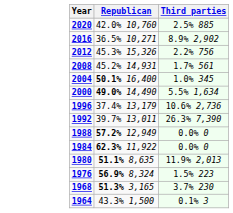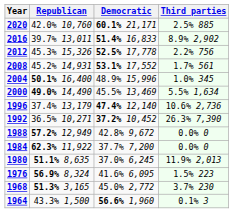 <table class="wikitable" style="float:right; font-size:95%;">
 <tr bgcolor=lightgrey>
 <th>Year</th>
 <th><a href='#'>Republican</a></th>
+<th><a href='#'>Democratic</a></th>
 <th><a href='#'>Third parties</a></th>
 </tr>
 <tr>
 <td style="text-align:center;" ><strong><a href='#'>2020</a></strong></td>
 <td style="text-align:center;" >42.0% <em>10,760</em></td>
+<td style="text-align:center;" ><strong>60.1%</strong> <em>21,171</em></td>
 <td style="text-align:center; background:honeyDew;">2.5% <em>885</em></td>
 </tr>
 <tr>
 <td style="text-align:center;" ><strong><a href='#'>2016</a></strong></td>
-<td style="text-align:center;" >36.5% <em>10,271</em></td>
+<td style="text-align:center;" >39.7% <em>13,011</em></td>
+<td style="text-align:center;" ><strong>51.4%</strong> <em>16,833</em></td>
 <td style="text-align:center; background:honeyDew;">8.9% <em>2,902</em></td>
 </tr>
 <tr>
 <td style="text-align:center;" ><strong><a href='#'>2012</a></strong></td>
 <td style="text-align:center;" >45.3% <em>15,326</em></td>
+<td style="text-align:center;" ><strong>52.5%</strong> <em>17,778</em></td>
 <td style="text-align:center; background:honeyDew;">2.2% <em>756</em></td>
 </tr>
 <tr>
 <td style="text-align:center;" ><strong><a href='#'>2008</a></strong></td>
 <td style="text-align:center;" >45.2% <em>14,931</em></td>
+<td style="text-align:center;" ><strong>53.1%</strong> <em>17,552</em></td>
 <td style="text-align:center; background:honeyDew;">1.7% <em>561</em></td>
 </tr>
 <tr>
 <td style="text-align:center;" ><strong><a href='#'>2004</a></strong></td>
 <td style="text-align:center;" ><strong>50.1%</strong> <em>16,400</em></td>
+<td style="text-align:center;" >48.9% <em>15,996</em></td>
 <td style="text-align:center; background:honeyDew;">1.0% <em>345</em></td>
 </tr>
 <tr>
 <td style="text-align:center;" ><strong><a href='#'>2000</a></strong></td>
 <td style="text-align:center;" ><strong>49.0%</strong> <em>14,490</em></td>
+<td style="text-align:center;" >45.5% <em>13,469</em></td>
 <td style="text-align:center; background:honeyDew;">5.5% <em>1,634</em></td>
 </tr>
 <tr>
 <td style="text-align:center;" ><strong><a href='#'>1996</a></strong></td>
 <td style="text-align:center;" >37.4% <em>13,179</em></td>
+<td style="text-align:center;" ><strong>47.4%</strong> <em>12,140</em></td>
 <td style="text-align:center; background:honeyDew;">10.6% <em>2,736</em></td>
 </tr>
 <tr>
 <td style="text-align:center;" ><strong><a href='#'>1992</a></strong></td>
-<td style="text-align:center;" >39.7% <em>13,011</em></td>
+<td style="text-align:center;" >36.5% <em>10,271</em></td>
+<td style="text-align:center;" ><strong>37.2%</strong> <em>10,452</em></td>
 <td style="text-align:center; background:honeyDew;">26.3% <em>7,390</em></td>
 </tr>
 <tr>
 <td style="text-align:center;" ><strong><a href='#'>1988</a></strong></td>
 <td style="text-align:center;" ><strong>57.2%</strong> <em>12,949</em></td>
+<td style="text-align:center;" >42.8% <em>9,672</em></td>
 <td style="text-align:center; background:honeyDew;">0.0% <em>0</em></td>
 </tr>
 <tr>
 <td style="text-align:center;" ><strong><a href='#'>1984</a></strong></td>
 <td style="text-align:center;" ><strong>62.3%</strong> <em>11,922</em></td>
+<td style="text-align:center;" >37.7% <em>7,200</em></td>
 <td style="text-align:center; background:honeyDew;">0.0% <em>0</em></td>
 </tr>
 <tr>
 <td style="text-align:center;" ><strong><a href='#'>1980</a></strong></td>
 <td style="text-align:center;" ><strong>51.1%</strong> <em>8,635</em></td>
+<td style="text-align:center;" >37.0% <em>6,245</em></td>
 <td style="text-align:center; background:honeyDew;">11.9% <em>2,013</em></td>
 </tr>
 <tr>
 <td style="text-align:center;" ><strong><a href='#'>1976</a></strong></td>
 <td style="text-align:center;" ><strong>56.9%</strong> <em>8,324</em></td>
+<td style="text-align:center;" >41.6% <em>6,095</em></td>
 <td style="text-align:center; background:honeyDew;">1.5% <em>223</em></td>
 </tr>
 <tr>
 <td style="text-align:center;" ><strong><a href='#'>1968</a></strong></td>
 <td style="text-align:center;" ><strong>51.3%</strong> <em>3,165</em></td>
+<td style="text-align:center;" >45.0% <em>2,772</em></td>
 <td style="text-align:center; background:honeyDew;">3.7% <em>230</em></td>
 </tr>
 <tr>
 <td style="text-align:center;" ><strong><a href='#'>1964</a></strong></td>
 <td style="text-align:center;" >43.3% <em>1,500</em></td>
+<td style="text-align:center;" ><strong>56.6%</strong> <em>1,960</em></td>
 <td style="text-align:center; background:honeyDew;">0.1% <em>3</em></td>
 </tr>
 </table>
